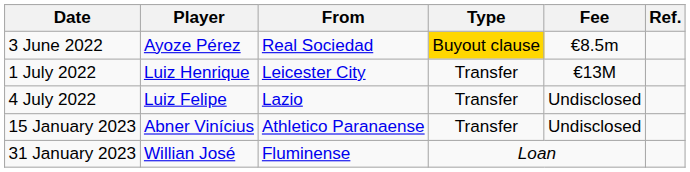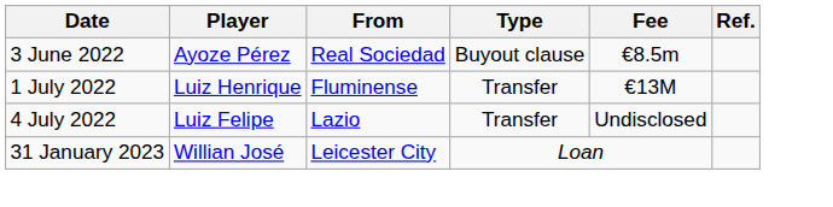 <table class="wikitable">
 <tr>
 <th>Date</th>
 <th>Player</th>
 <th>From</th>
 <th>Type</th>
 <th>Fee</th>
 <th>Ref.</th>
 </tr>
 <tr>
 <td>3 June 2022</td>
 <td> <a href='#'>Ayoze Pérez</a></td>
 <td><a href='#'>Real Sociedad</a></td>
-<td align=center style="background: gold;">Buyout clause</td>
+<td align=center>Buyout clause</td>
 <td align=center>€8.5m</td>
 <td align=center></td>
 </tr>
 <tr>
 <td>1 July 2022</td>
 <td> <a href='#'>Luiz Henrique</a></td>
-<td> <a href='#'>Leicester City</a></td>
+<td> <a href='#'>Fluminense</a></td>
 <td align=center>Transfer</td>
 <td align=center>€13M</td>
 <td align=center></td>
 </tr>
 <tr>
 <td>4 July 2022</td>
 <td> <a href='#'>Luiz Felipe</a></td>
 <td> <a href='#'>Lazio</a></td>
 <td align=center>Transfer</td>
 <td align=center>Undisclosed</td>
 <td align=center></td>
 </tr>
 <tr>
-<td>15 January 2023</td>
-<td> <a href='#'>Abner Vinícius</a></td>
-<td> <a href='#'>Athletico Paranaense</a></td>
-<td align=center>Transfer</td>
-<td align=center>Undisclosed</td>
-<td align=center></td>
-</tr>
-<tr>
 <td>31 January 2023</td>
 <td> <a href='#'>Willian José</a></td>
-<td> <a href='#'>Fluminense</a></td>
+<td> <a href='#'>Leicester City</a></td>
 <td colspan=2 align=center><em>Loan</em></td>
 <td align=center></td>
 </tr>
 </table>
